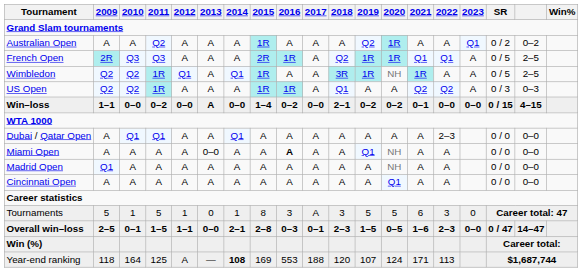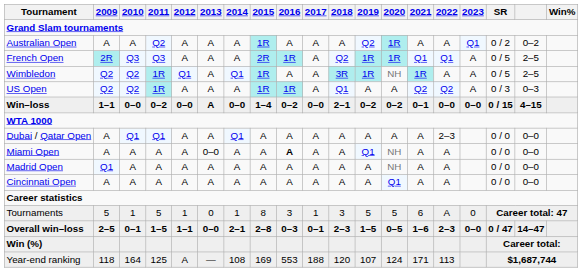 <table class=wikitable style=text-align:center>
 <tr>
 <th>Tournament</th>
 <th><a href='#'>2009</a></th>
 <th><a href='#'>2010</a></th>
 <th><a href='#'>2011</a></th>
 <th><a href='#'>2012</a></th>
 <th><a href='#'>2013</a></th>
 <th><a href='#'>2014</a></th>
 <th><a href='#'>2015</a></th>
 <th><a href='#'>2016</a></th>
 <th><a href='#'>2017</a></th>
 <th><a href='#'>2018</a></th>
 <th><a href='#'>2019</a></th>
 <th><a href='#'>2020</a></th>
 <th><a href='#'>2021</a></th>
 <th><a href='#'>2022</a></th>
 <th><a href='#'>2023</a></th>
 <th>SR</th>
 <th></th>
 <th>Win%</th>
 </tr>
 <tr>
 <td colspan="19" align="left"><strong><a href='#'>Grand Slam tournaments</a></strong></td>
 </tr>
 <tr>
 <td align=left><a href='#'>Australian Open</a></td>
 <td>A</td>
 <td>A</td>
 <td bgcolor=f0f8ff><a href='#'>Q2</a></td>
 <td>A</td>
 <td>A</td>
 <td>A</td>
 <td bgcolor=#afeeee><a href='#'>1R</a></td>
 <td>A</td>
 <td>A</td>
 <td>A</td>
 <td bgcolor=f0f8ff><a href='#'>Q2</a></td>
 <td bgcolor=#afeeee><a href='#'>1R</a></td>
 <td>A</td>
 <td>A</td>
 <td bgcolor=f0f8ff><a href='#'>Q1</a></td>
 <td>0 / 2</td>
 <td>0–2</td>
 <td></td>
 </tr>
 <tr>
 <td align=left><a href='#'>French Open</a></td>
 <td bgcolor=#afeeee><a href='#'>2R</a></td>
 <td bgcolor=f0f8ff><a href='#'>Q3</a></td>
 <td bgcolor=f0f8ff><a href='#'>Q3</a></td>
 <td>A</td>
 <td>A</td>
 <td>A</td>
 <td bgcolor=#afeeee><a href='#'>2R</a></td>
 <td bgcolor=#afeeee><a href='#'>1R</a></td>
 <td>A</td>
 <td bgcolor=f0f8ff><a href='#'>Q2</a></td>
 <td bgcolor=#afeeee><a href='#'>1R</a></td>
 <td bgcolor=#afeeee><a href='#'>1R</a></td>
 <td bgcolor=f0f8ff><a href='#'>Q1</a></td>
 <td bgcolor=f0f8ff><a href='#'>Q1</a></td>
 <td>A</td>
 <td>0 / 5</td>
 <td>2–5</td>
 <td></td>
 </tr>
 <tr>
 <td align=left><a href='#'>Wimbledon</a></td>
 <td bgcolor=f0f8ff><a href='#'>Q2</a></td>
 <td bgcolor=f0f8ff><a href='#'>Q2</a></td>
 <td bgcolor=#afeeee><a href='#'>1R</a></td>
 <td bgcolor=f0f8ff><a href='#'>Q1</a></td>
 <td>A</td>
 <td bgcolor=f0f8ff><a href='#'>Q1</a></td>
 <td bgcolor=#afeeee><a href='#'>1R</a></td>
 <td>A</td>
 <td>A</td>
 <td bgcolor=#afeeee><a href='#'>3R</a></td>
 <td bgcolor=#afeeee><a href='#'>1R</a></td>
 <td style=color:#767676>NH</td>
 <td bgcolor=afeeee><a href='#'>1R</a></td>
 <td>A</td>
 <td>A</td>
 <td>0 / 5</td>
 <td>2–5</td>
 <td></td>
 </tr>
 <tr>
 <td align=left><a href='#'>US Open</a></td>
 <td bgcolor=f0f8ff><a href='#'>Q2</a></td>
 <td bgcolor=f0f8ff><a href='#'>Q2</a></td>
 <td bgcolor=#afeeee><a href='#'>1R</a></td>
 <td>A</td>
 <td>A</td>
 <td>A</td>
 <td bgcolor=#afeeee><a href='#'>1R</a></td>
 <td bgcolor=#afeeee><a href='#'>1R</a></td>
 <td>A</td>
 <td bgcolor=f0f8ff><a href='#'>Q1</a></td>
 <td>A</td>
 <td>A</td>
 <td bgcolor=f0f8ff><a href='#'>Q2</a></td>
 <td bgcolor=f0f8ff><a href='#'>Q2</a></td>
 <td>A</td>
 <td>0 / 3</td>
 <td>0–3</td>
 <td></td>
 </tr>
 <tr style=background:#efefef;font-weight:bold>
 <td style=text-align:left>Win–loss</td>
 <td>1–1</td>
 <td>0–0</td>
 <td>0–2</td>
 <td>0–0</td>
 <td>A</td>
 <td>0–0</td>
 <td>1–4</td>
 <td>0–2</td>
 <td>0–0</td>
 <td>2–1</td>
 <td>0–2</td>
 <td>0–2</td>
 <td>0–1</td>
 <td>0–0</td>
 <td>0–0</td>
 <td>0 / 15</td>
 <td>4–15</td>
 <td></td>
 </tr>
 <tr>
 <td colspan="19" align="left"><strong><a href='#'>WTA 1000</a></strong></td>
 </tr>
 <tr>
 <td align=left><a href='#'>Dubai</a> / <a href='#'>Qatar Open</a></td>
 <td>A</td>
 <td bgcolor=f0f8ff><a href='#'>Q1</a></td>
 <td bgcolor=f0f8ff><a href='#'>Q1</a></td>
 <td>A</td>
 <td>A</td>
 <td bgcolor=f0f8ff><a href='#'>Q1</a></td>
 <td>A</td>
 <td>A</td>
 <td>A</td>
 <td>A</td>
 <td>A</td>
 <td>A</td>
 <td>A</td>
 <td>2–3</td>
 <td></td>
 <td>0 / 0</td>
 <td>0–0</td>
 <td></td>
 </tr>
 <tr>
 <td align=left><a href='#'>Miami Open</a></td>
 <td>A</td>
 <td>A</td>
 <td>A</td>
 <td>A</td>
 <td>0–0</td>
 <td>A</td>
 <td>A</td>
 <td><strong>A</strong></td>
 <td>A</td>
 <td>A</td>
 <td bgcolor=f0f8ff><a href='#'>Q1</a></td>
 <td style="color:#767676">NH</td>
 <td>A</td>
 <td>A</td>
 <td></td>
 <td>0 / 0</td>
 <td>0–0</td>
 <td></td>
 </tr>
 <tr>
 <td align=left><a href='#'>Madrid Open</a></td>
 <td bgcolor=f0f8ff><a href='#'>Q1</a></td>
 <td>A</td>
 <td>A</td>
 <td>A</td>
 <td>A</td>
 <td>A</td>
 <td>A</td>
 <td>A</td>
 <td>A</td>
 <td>A</td>
 <td>A</td>
 <td style=color:#767676>NH</td>
 <td>A</td>
 <td>A</td>
 <td></td>
 <td>0 / 0</td>
 <td>0–0</td>
 <td></td>
 </tr>
 <tr>
 <td align=left><a href='#'>Cincinnati Open</a></td>
 <td>A</td>
 <td>A</td>
 <td>A</td>
 <td>A</td>
 <td>A</td>
 <td>A</td>
 <td>A</td>
 <td>A</td>
 <td>A</td>
 <td>A</td>
 <td>A</td>
 <td bgcolor=f0f8ff><a href='#'>Q1</a></td>
 <td>A</td>
 <td>A</td>
 <td></td>
 <td>0 / 0</td>
 <td>0–0</td>
 <td></td>
 </tr>
 <tr>
 <td colspan="19" align="left"><strong>Career statistics</strong></td>
 </tr>
 <tr style=background:#efefef>
 <td align=left>Tournaments</td>
 <td>5</td>
 <td>1</td>
 <td>5</td>
 <td>1</td>
 <td>0</td>
 <td>1</td>
 <td>8</td>
 <td>3</td>
-<td>A</td>
+<td>1</td>
 <td>3</td>
 <td>5</td>
 <td>5</td>
 <td>6</td>
-<td>3</td>
+<td>A</td>
 <td>0</td>
 <td colspan="3"><strong>Career total: 47</strong></td>
 </tr>
 <tr style=background:#efefef;font-weight:bold>
 <td align=left>Overall win–loss</td>
 <td>2–5</td>
 <td>0–1</td>
 <td>1–5</td>
 <td>1–1</td>
 <td>0–0</td>
 <td>2–1</td>
 <td>2–8</td>
 <td>0–3</td>
 <td>0–1</td>
 <td>2–3</td>
 <td>1–5</td>
 <td>0–5</td>
 <td>1–6</td>
 <td>2–3</td>
 <td>0–0</td>
 <td>0 / 47</td>
 <td>14–47</td>
 <td></td>
 </tr>
 <tr style=background:#efefef;font-weight:bold>
 <td align=left>Win (%)</td>
 <td></td>
 <td></td>
 <td></td>
 <td></td>
 <td></td>
 <td></td>
 <td></td>
 <td></td>
 <td></td>
 <td></td>
 <td></td>
 <td></td>
 <td></td>
 <td></td>
 <td></td>
 <td colspan="3">Career total: </td>
 </tr>
 <tr bgcolor=efefef>
 <td align=left>Year-end ranking</td>
 <td>118</td>
 <td>164</td>
 <td>125</td>
 <td>A</td>
 <td>—</td>
-<td><strong>108</strong></td>
+<td>108</td>
 <td>169</td>
 <td>553</td>
 <td>188</td>
 <td>120</td>
 <td>107</td>
 <td>124</td>
 <td>171</td>
 <td>113</td>
 <td></td>
 <td colspan="3"><strong>$1,687,744</strong></td>
 </tr>
 </table>
